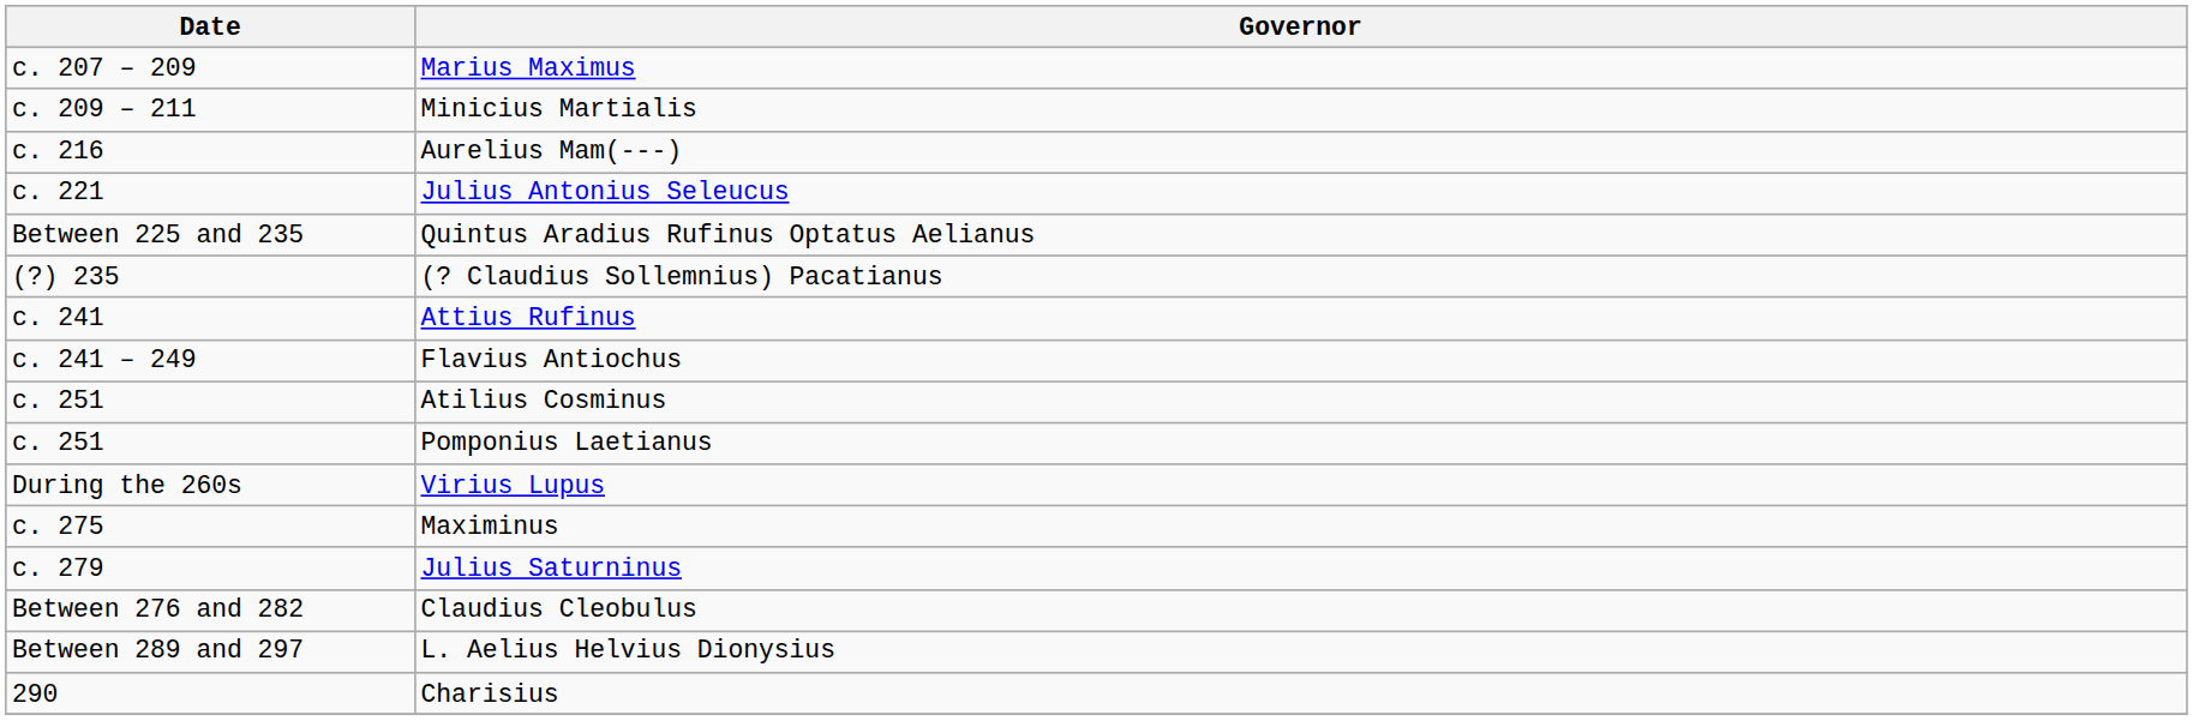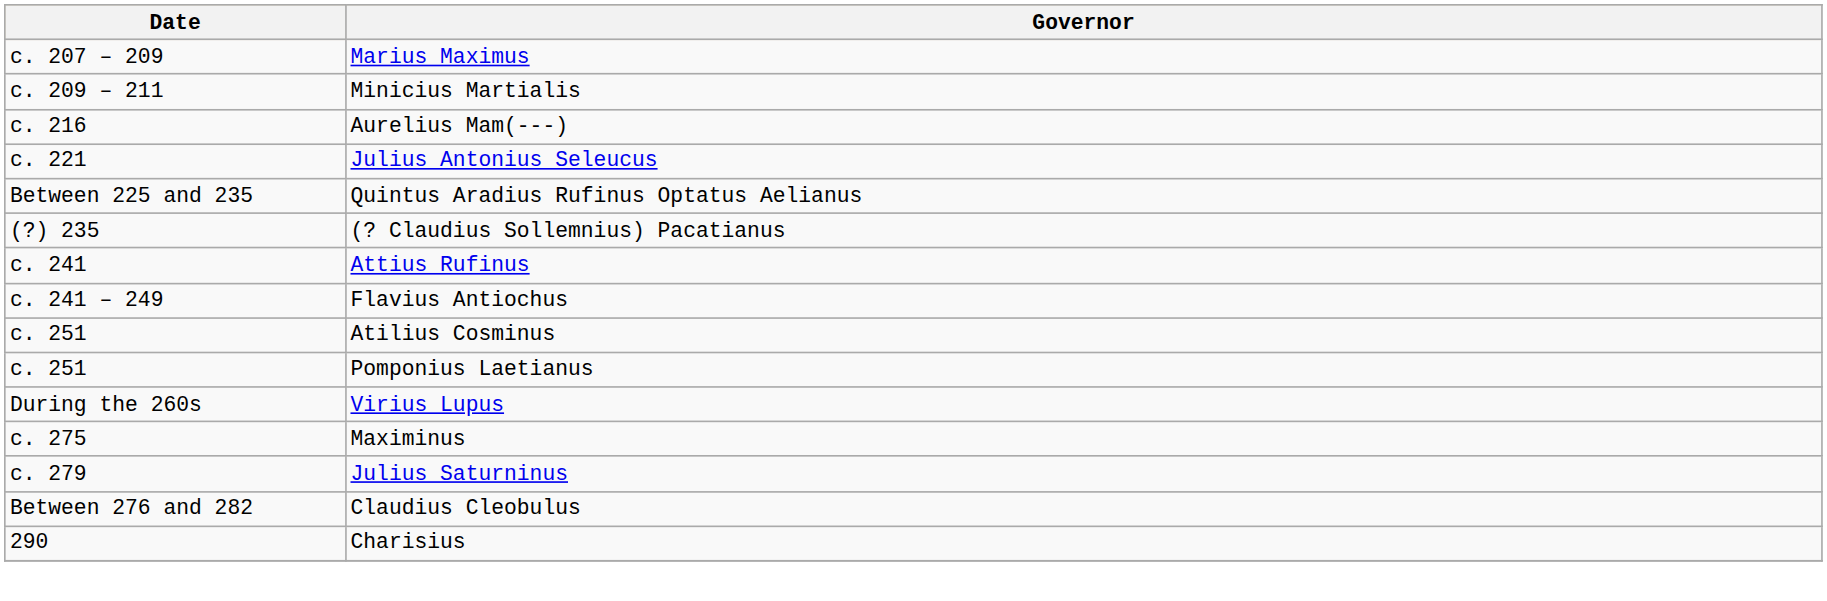 <table class="wikitable"  width="70%">
 <tr bgcolor="#FFDEAD">
 <th width="9%">Date</th>
 <th width="39%">Governor</th>
 </tr>
 <tr>
 <td>c. 207 – 209</td>
 <td><a href='#'>Marius Maximus</a></td>
 </tr>
 <tr>
 <td>c. 209 – 211</td>
 <td>Minicius Martialis</td>
 </tr>
 <tr>
 <td>c. 216</td>
 <td>Aurelius Mam(---)</td>
 </tr>
 <tr>
 <td>c. 221</td>
 <td><a href='#'>Julius Antonius Seleucus</a></td>
 </tr>
 <tr>
 <td>Between 225 and 235</td>
 <td>Quintus Aradius Rufinus Optatus Aelianus</td>
 </tr>
 <tr>
 <td>(?) 235</td>
 <td>(? Claudius Sollemnius) Pacatianus</td>
 </tr>
 <tr>
 <td>c. 241</td>
 <td><a href='#'>Attius Rufinus</a></td>
 </tr>
 <tr>
 <td>c. 241 – 249</td>
 <td>Flavius Antiochus</td>
 </tr>
 <tr>
 <td>c. 251</td>
 <td>Atilius Cosminus</td>
 </tr>
 <tr>
 <td>c. 251</td>
 <td>Pomponius Laetianus</td>
 </tr>
 <tr>
 <td>During the 260s</td>
 <td><a href='#'>Virius Lupus</a></td>
 </tr>
 <tr>
 <td>c. 275</td>
 <td>Maximinus</td>
 </tr>
 <tr>
 <td>c. 279</td>
 <td><a href='#'>Julius Saturninus</a></td>
 </tr>
 <tr>
 <td>Between 276 and 282</td>
 <td>Claudius Cleobulus</td>
 </tr>
 <tr>
-<td>Between 289 and 297</td>
-<td>L. Aelius Helvius Dionysius</td>
-</tr>
-<tr>
 <td>290</td>
 <td>Charisius</td>
 </tr>
 <tr>
 </tr>
 </table>
